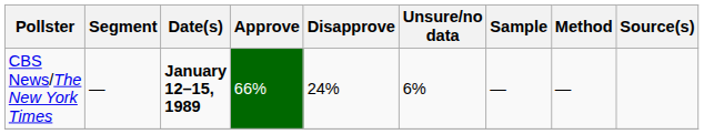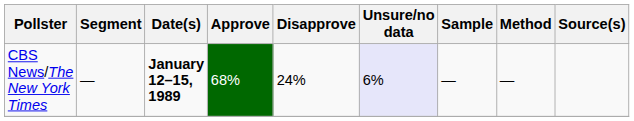 <table class="wikitable sortable" style="width:50%;">
 <tr>
 <th>Pollster</th>
 <th>Segment</th>
 <th>Date(s)</th>
 <th>Approve</th>
 <th>Disapprove</th>
 <th>Unsure/no data</th>
 <th>Sample</th>
 <th>Method</th>
 <th>Source(s)</th>
 </tr>
 <tr>
 <td><a href='#'>CBS News</a>/<em><a href='#'>The New York Times</a></em></td>
 <td>—</td>
 <td><strong>January 12–15, 1989</strong></td>
-<td style="background:#006800;color:white">66%</td>
+<td style="background:#006800;color:white">68%</td>
 <td>24%</td>
-<td>6%</td>
+<td style="background: lavender;">6%</td>
 <td>—</td>
 <td>—</td>
 <td></td>
 </tr>
 <tr>
 </tr>
 </table>
